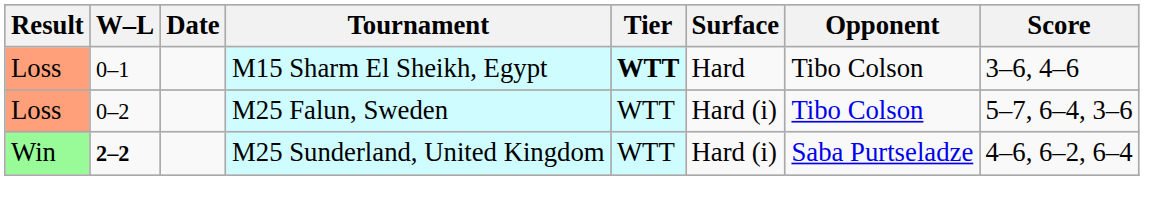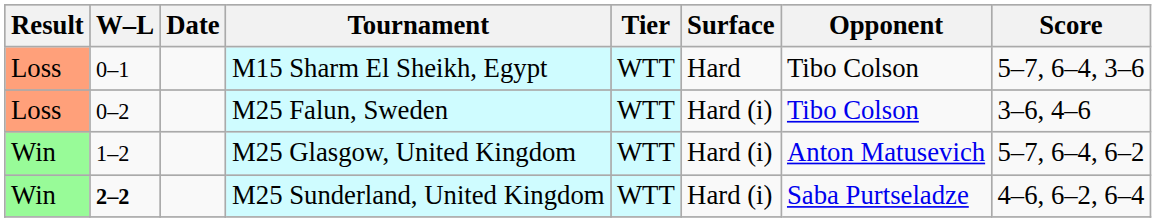 <table class="sortable wikitable">
 <tr>
 <th>Result</th>
 <th class="unsortable">W–L</th>
 <th>Date</th>
 <th>Tournament</th>
 <th>Tier</th>
 <th>Surface</th>
 <th>Opponent</th>
 <th class="unsortable">Score</th>
 </tr>
 <tr>
 <td bgcolor=ffa07a>Loss</td>
 <td><small>0–1</small></td>
 <td></td>
 <td style="background:#cffcff;">M15 Sharm El Sheikh, Egypt</td>
-<td style="background:#cffcff;"><strong>WTT</strong></td>
+<td style="background:#cffcff;">WTT</td>
 <td>Hard</td>
 <td> Tibo Colson</td>
-<td>3–6, 4–6</td>
+<td>5–7, 6–4, 3–6</td>
 </tr>
 <tr>
 <td bgcolor=ffa07a>Loss</td>
 <td><small>0–2</small></td>
 <td></td>
 <td style="background:#cffcff;">M25 Falun, Sweden</td>
 <td style="background:#cffcff;">WTT</td>
 <td>Hard (i)</td>
 <td> <a href='#'>Tibo Colson</a></td>
-<td>5–7, 6–4, 3–6</td>
+<td>3–6, 4–6</td>
+</tr>
+<tr>
+<td bgcolor=98fb98>Win</td>
+<td><small>1–2</small></td>
+<td></td>
+<td style="background:#cffcff;">M25 Glasgow, United Kingdom</td>
+<td style="background:#cffcff;">WTT</td>
+<td>Hard (i)</td>
+<td> <a href='#'>Anton Matusevich</a></td>
+<td>5–7, 6–4, 6–2</td>
 </tr>
 <tr>
 <td bgcolor=98fb98>Win</td>
 <td><strong><small>2–2</small></strong></td>
 <td></td>
 <td style="background:#cffcff;">M25 Sunderland, United Kingdom</td>
 <td style="background:#cffcff;">WTT</td>
 <td>Hard (i)</td>
 <td> <a href='#'>Saba Purtseladze</a></td>
 <td>4–6, 6–2, 6–4</td>
 </tr>
 </table>
